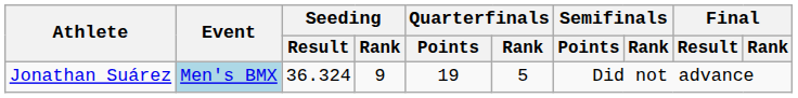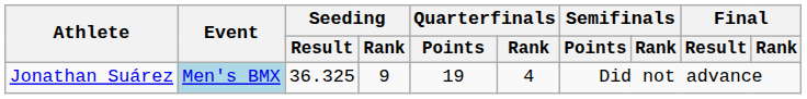 <table class=wikitable style="font-size:90%">
 <tr>
 <th rowspan="2">Athlete</th>
 <th rowspan="2">Event</th>
 <th colspan="2">Seeding</th>
 <th colspan="2">Quarterfinals</th>
 <th colspan="2">Semifinals</th>
 <th colspan="2">Final</th>
 </tr>
 <tr style="font-size:95%">
 <th>Result</th>
 <th>Rank</th>
 <th>Points</th>
 <th>Rank</th>
 <th>Points</th>
 <th>Rank</th>
 <th>Result</th>
 <th>Rank</th>
 </tr>
 <tr align=center>
 <td align=left><a href='#'>Jonathan Suárez</a></td>
 <td align=left style="background: lightblue;"><a href='#'>Men's BMX</a></td>
-<td>36.324</td>
+<td>36.325</td>
 <td>9</td>
 <td>19</td>
-<td>5</td>
+<td>4</td>
 <td colspan=4>Did not advance</td>
 </tr>
 </table>
